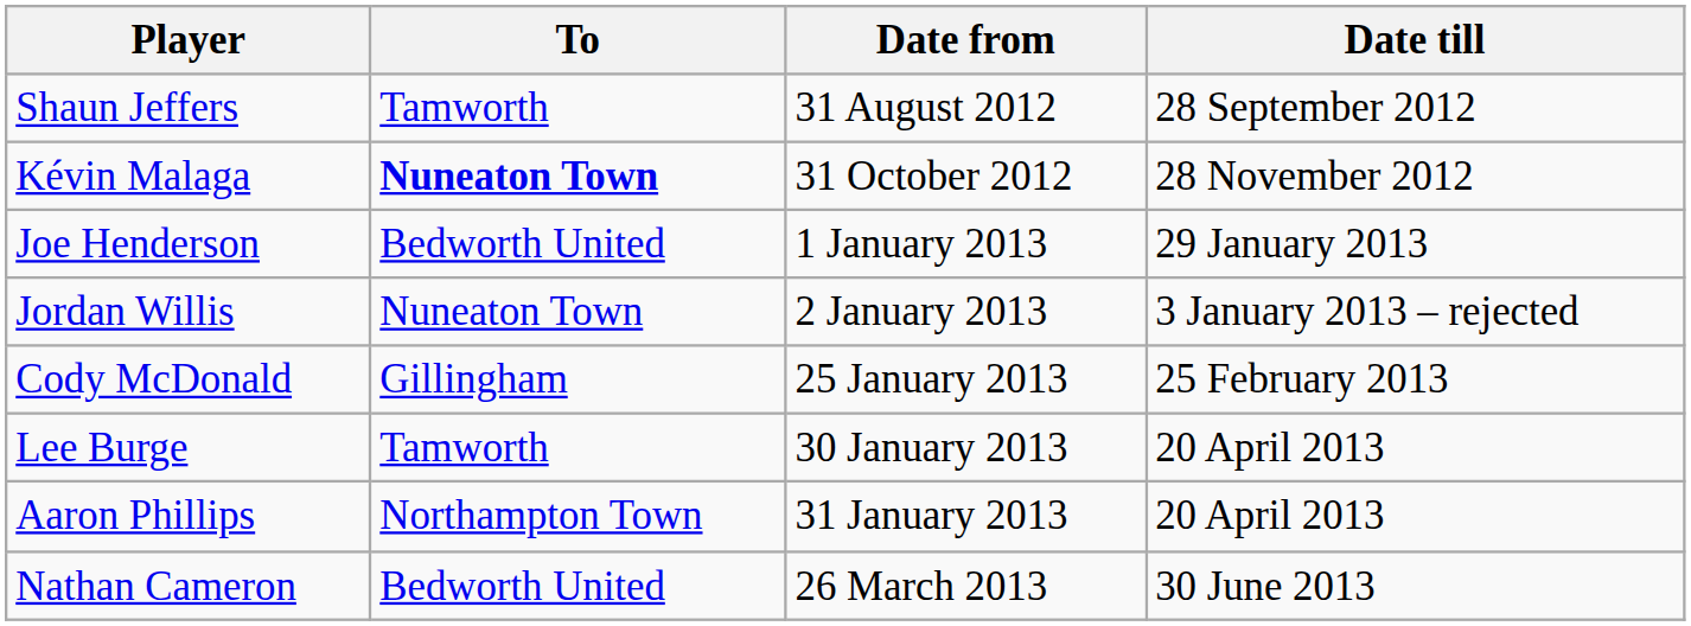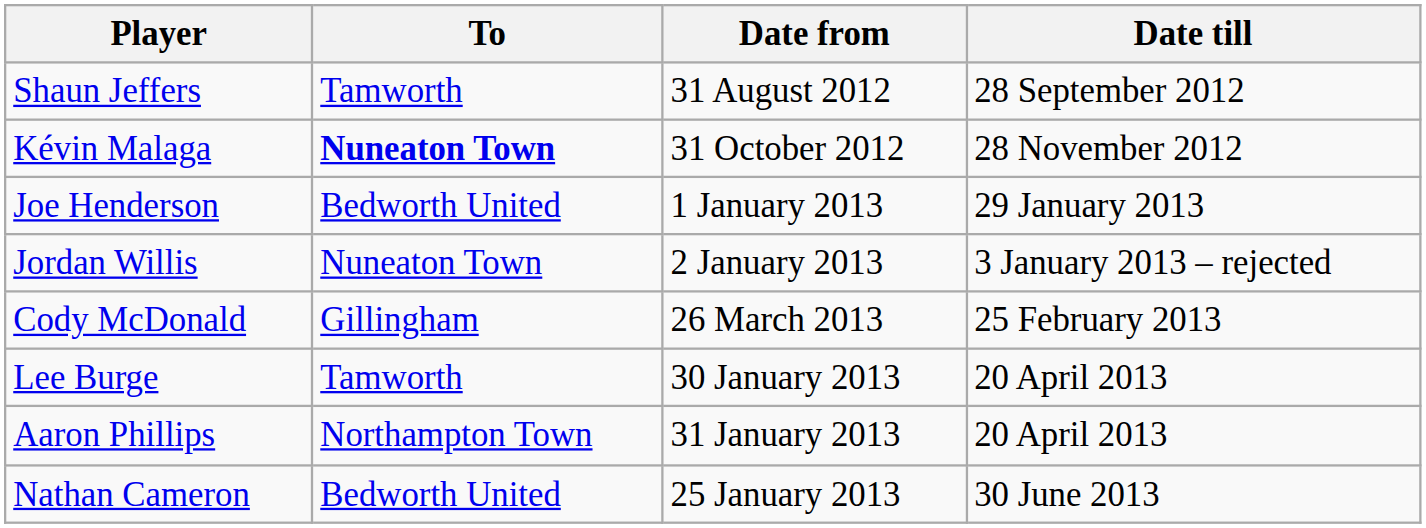 <table class="wikitable sortable" style="text-align:center; font-size:95%; width:70%; text-align:left">
 <tr>
 <th>Player</th>
 <th>To</th>
 <th>Date from</th>
 <th>Date till</th>
 </tr>
 <tr>
 <td> <a href='#'>Shaun Jeffers</a></td>
 <td> <a href='#'>Tamworth</a></td>
 <td>31 August 2012</td>
 <td>28 September 2012</td>
 </tr>
 <tr>
 <td> <a href='#'>Kévin Malaga</a></td>
 <td><strong> <a href='#'>Nuneaton Town</a></strong></td>
 <td>31 October 2012</td>
 <td>28 November 2012</td>
 </tr>
 <tr>
 <td> <a href='#'>Joe Henderson</a></td>
 <td> <a href='#'>Bedworth United</a></td>
 <td>1 January 2013</td>
 <td>29 January 2013</td>
 </tr>
 <tr>
 <td> <a href='#'>Jordan Willis</a></td>
 <td> <a href='#'>Nuneaton Town</a></td>
 <td>2 January 2013</td>
 <td>3 January 2013 – rejected</td>
 </tr>
 <tr>
 <td> <a href='#'>Cody McDonald</a></td>
 <td> <a href='#'>Gillingham</a></td>
-<td>25 January 2013</td>
+<td>26 March 2013</td>
 <td>25 February 2013</td>
 </tr>
 <tr>
 <td> <a href='#'>Lee Burge</a></td>
 <td> <a href='#'>Tamworth</a></td>
 <td>30 January 2013</td>
 <td>20 April 2013</td>
 </tr>
 <tr>
 <td> <a href='#'>Aaron Phillips</a></td>
 <td> <a href='#'>Northampton Town</a></td>
 <td>31 January 2013</td>
 <td>20 April 2013</td>
 </tr>
 <tr>
 <td> <a href='#'>Nathan Cameron</a></td>
 <td> <a href='#'>Bedworth United</a></td>
-<td>26 March 2013</td>
+<td>25 January 2013</td>
 <td>30 June 2013</td>
 </tr>
 </table>
